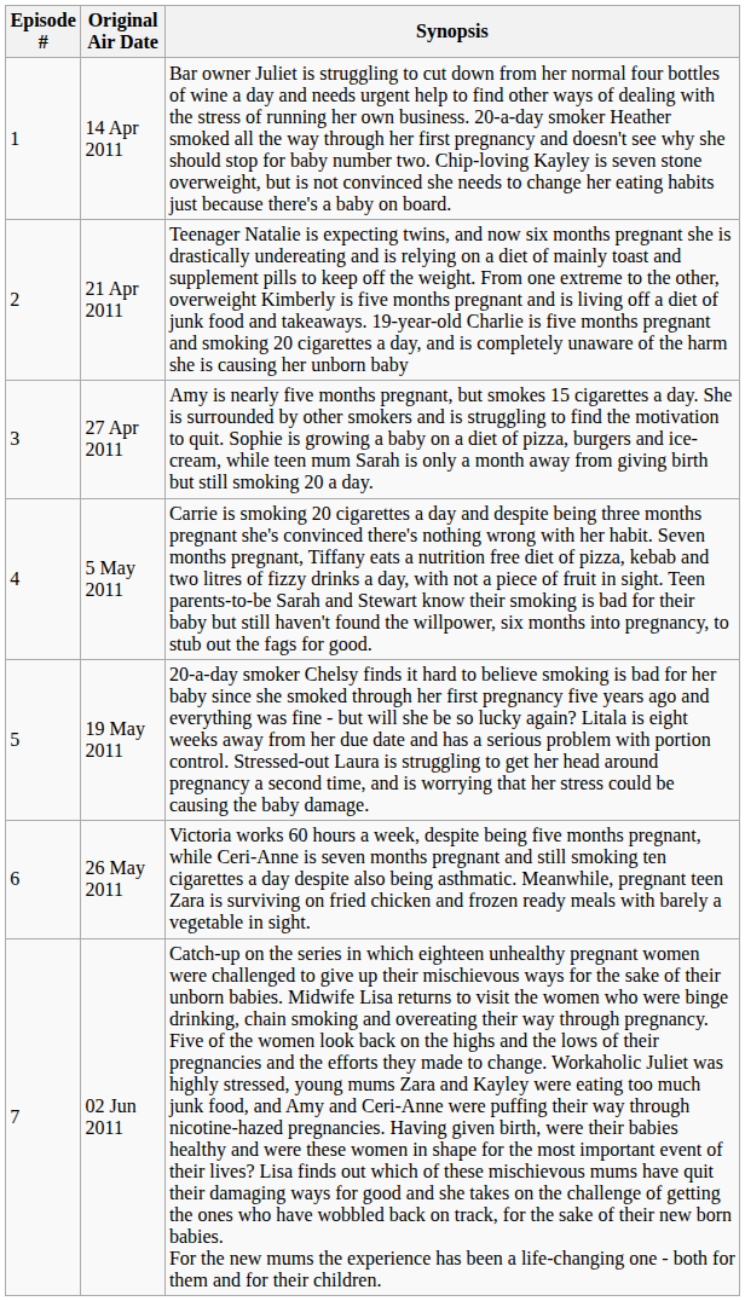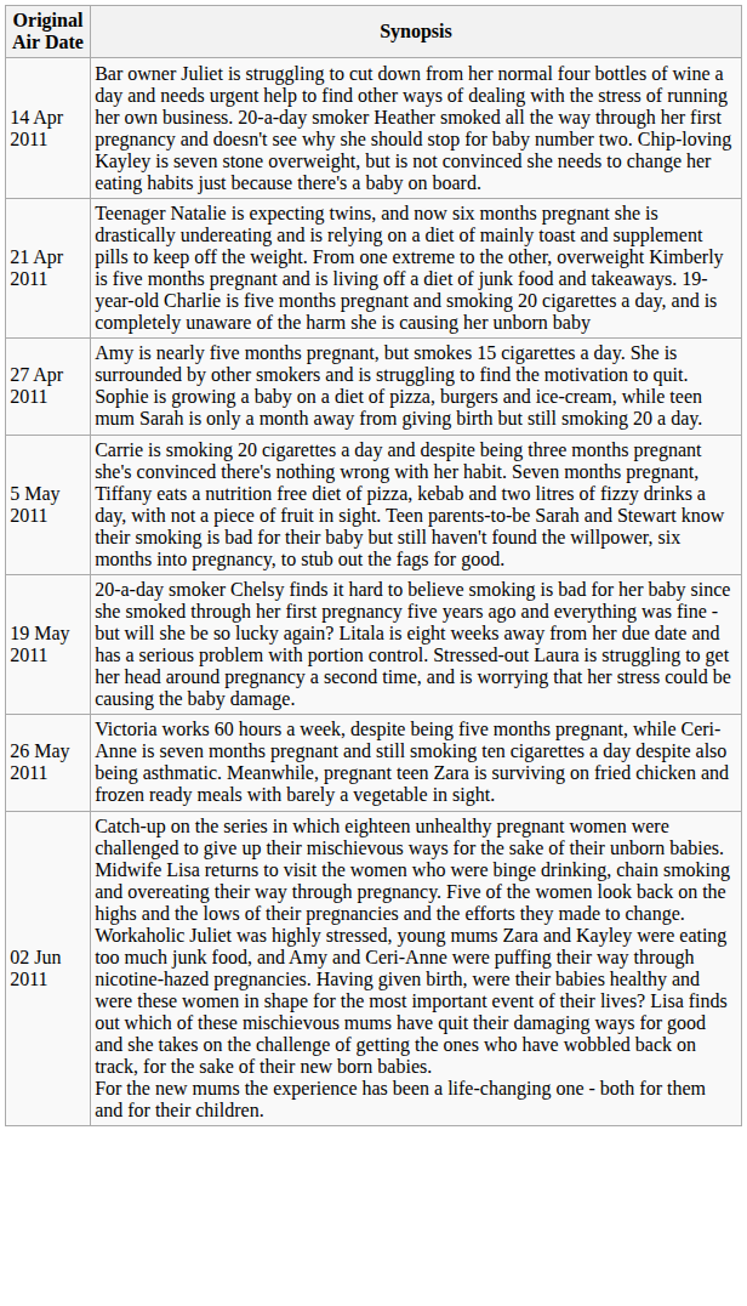 <table class="wikitable">
 <tr>
-<th>Episode #</th>
 <th>Original Air Date</th>
 <th>Synopsis</th>
 </tr>
 <tr>
-<td>1</td>
 <td>14 Apr 2011</td>
 <td>Bar owner Juliet is struggling to cut down from her normal four bottles of wine a day and needs urgent help to find other ways of dealing with the stress of running her own business. 20-a-day smoker Heather smoked all the way through her first pregnancy and doesn't see why she should stop for baby number two. Chip-loving Kayley is seven stone overweight, but is not convinced she needs to change her eating habits just because there's a baby on board.</td>
 </tr>
 <tr>
-<td>2</td>
 <td>21 Apr 2011</td>
 <td>Teenager Natalie is expecting twins, and now six months pregnant she is drastically undereating and is relying on a diet of mainly toast and supplement pills to keep off the weight. From one extreme to the other, overweight Kimberly is five months pregnant and is living off a diet of junk food and takeaways. 19-year-old Charlie is five months pregnant and smoking 20 cigarettes a day, and is completely unaware of the harm she is causing her unborn baby</td>
 </tr>
 <tr>
-<td>3</td>
 <td>27 Apr 2011</td>
 <td>Amy is nearly five months pregnant, but smokes 15 cigarettes a day. She is surrounded by other smokers and is struggling to find the motivation to quit. Sophie is growing a baby on a diet of pizza, burgers and ice-cream, while teen mum Sarah is only a month away from giving birth but still smoking 20 a day.</td>
 </tr>
 <tr>
-<td>4</td>
 <td>5 May 2011</td>
 <td>Carrie is smoking 20 cigarettes a day and despite being three months pregnant she's convinced there's nothing wrong with her habit. Seven months pregnant, Tiffany eats a nutrition free diet of pizza, kebab and two litres of fizzy drinks a day, with not a piece of fruit in sight. Teen parents-to-be Sarah and Stewart know their smoking is bad for their baby but still haven't found the willpower, six months into pregnancy, to stub out the fags for good.</td>
 </tr>
 <tr>
-<td>5</td>
 <td>19 May 2011</td>
 <td>20-a-day smoker Chelsy finds it hard to believe smoking is bad for her baby since she smoked through her first pregnancy five years ago and everything was fine - but will she be so lucky again? Litala is eight weeks away from her due date and has a serious problem with portion control. Stressed-out Laura is struggling to get her head around pregnancy a second time, and is worrying that her stress could be causing the baby damage.</td>
 </tr>
 <tr>
-<td>6</td>
 <td>26 May 2011</td>
 <td>Victoria works 60 hours a week, despite being five months pregnant, while Ceri-Anne is seven months pregnant and still smoking ten cigarettes a day despite also being asthmatic. Meanwhile, pregnant teen Zara is surviving on fried chicken and frozen ready meals with barely a vegetable in sight.</td>
 </tr>
 <tr>
-<td>7</td>
 <td>02 Jun 2011</td>
 <td>Catch-up on the series in which eighteen unhealthy pregnant women were challenged to give up their mischievous ways for the sake of their unborn babies. Midwife Lisa returns to visit the women who were binge drinking, chain smoking and overeating their way through pregnancy. Five of the women look back on the highs and the lows of their pregnancies and the efforts they made to change. Workaholic Juliet was highly stressed, young mums Zara and Kayley were eating too much junk food, and Amy and Ceri-Anne were puffing their way through nicotine-hazed pregnancies. Having given birth, were their babies healthy and were these women in shape for the most important event of their lives? Lisa finds out which of these mischievous mums have quit their damaging ways for good and she takes on the challenge of getting the ones who have wobbled back on track, for the sake of their new born babies.<br>For the new mums the experience has been a life-changing one - both for them and for their children.</td>
 </tr>
 </table>
